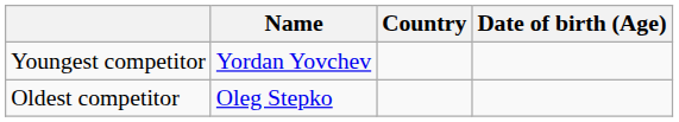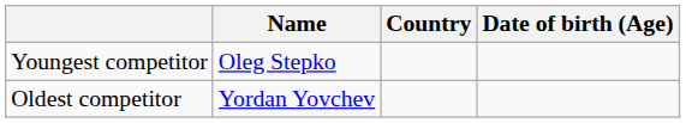 <table class="wikitable sortable">
 <tr>
 <th></th>
 <th>Name</th>
 <th>Country</th>
 <th>Date of birth (Age)</th>
 </tr>
 <tr>
 <td>Youngest competitor</td>
-<td><a href='#'>Yordan Yovchev</a></td>
+<td><a href='#'>Oleg Stepko</a></td>
 <td></td>
 <td></td>
 </tr>
 <tr>
 <td>Oldest competitor</td>
-<td><a href='#'>Oleg Stepko</a></td>
+<td><a href='#'>Yordan Yovchev</a></td>
 <td></td>
 <td></td>
 </tr>
 </table>
